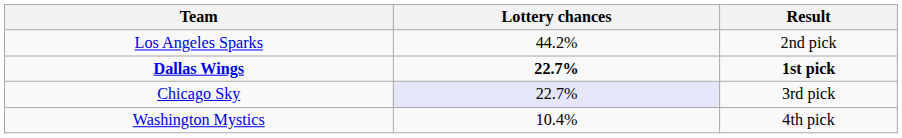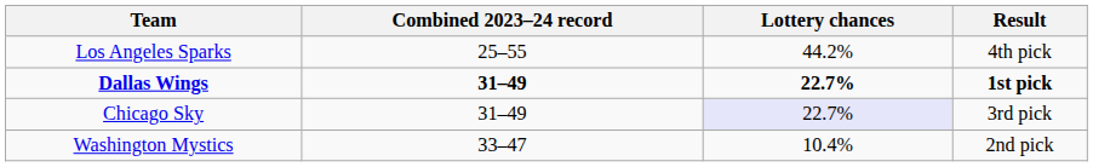 <table class="wikitable sortable" style="text-align: center; width: 70%">
 <tr>
 <th>Team</th>
+<th>Combined 2023–24 record</th>
 <th>Lottery chances</th>
 <th>Result</th>
 </tr>
 <tr>
 <td><a href='#'>Los Angeles Sparks</a></td>
+<td>25–55</td>
 <td>44.2%</td>
-<td>2nd pick</td>
+<td>4th pick</td>
 </tr>
 <tr>
 <td><strong><a href='#'>Dallas Wings</a></strong></td>
+<td><strong>31–49</strong></td>
 <td><strong>22.7%</strong></td>
 <td><strong>1st pick</strong></td>
 </tr>
 <tr>
 <td><a href='#'>Chicago Sky</a></td>
+<td>31–49</td>
 <td style="background: lavender;">22.7%</td>
 <td>3rd pick</td>
 </tr>
 <tr>
 <td><a href='#'>Washington Mystics</a></td>
+<td>33–47</td>
 <td>10.4%</td>
-<td>4th pick</td>
+<td>2nd pick</td>
 </tr>
 </table>
